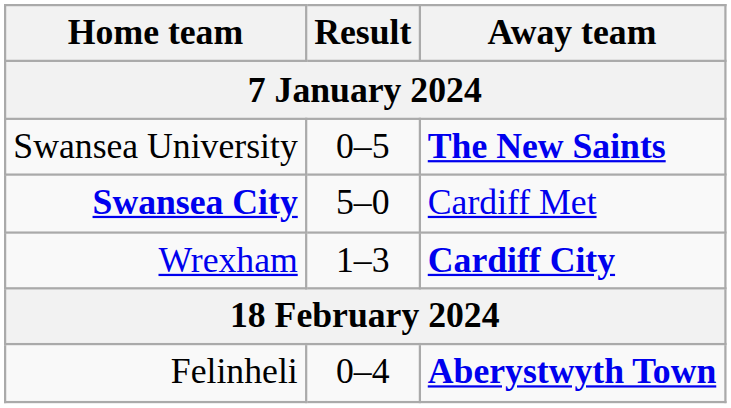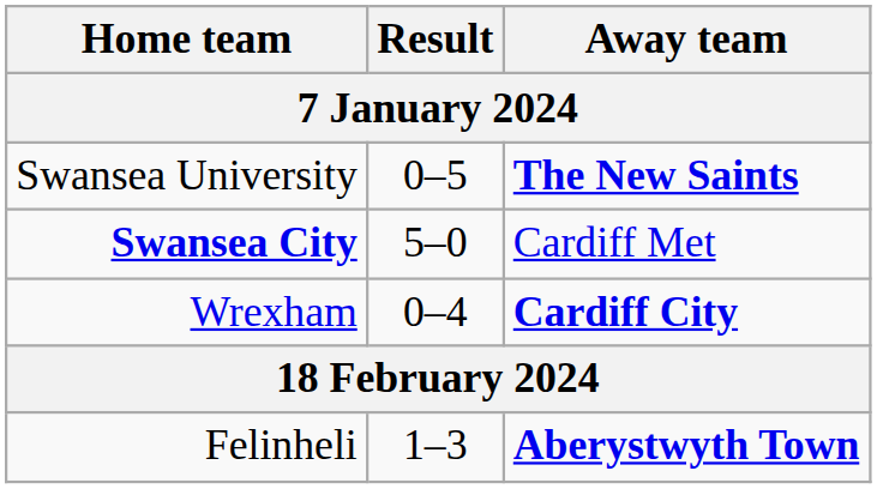 <table class="wikitable">
 <tr>
 <th>Home team</th>
 <th>Result</th>
 <th>Away team</th>
 </tr>
 <tr>
 <th colspan = 3>7 January 2024</th>
 </tr>
 <tr>
 <td style="text-align:right;">Swansea University</td>
 <td style="text-align:center;">0–5</td>
 <td><strong><a href='#'>The New Saints</a></strong></td>
 </tr>
 <tr>
 <td style="text-align:right;"><strong><a href='#'>Swansea City</a></strong></td>
 <td style="text-align:center;">5–0</td>
 <td><a href='#'>Cardiff Met</a></td>
 </tr>
 <tr>
 <td style="text-align:right;"><a href='#'>Wrexham</a></td>
-<td style="text-align:center;">1–3</td>
+<td style="text-align:center;">0–4</td>
 <td><strong><a href='#'>Cardiff City</a></strong></td>
 </tr>
 <tr>
 <th colspan = 3>18 February 2024</th>
 </tr>
 <tr>
 <td style="text-align:right;">Felinheli</td>
-<td style="text-align:center;">0–4</td>
+<td style="text-align:center;">1–3</td>
 <td><strong><a href='#'>Aberystwyth Town</a></strong></td>
 </tr>
 </table>
